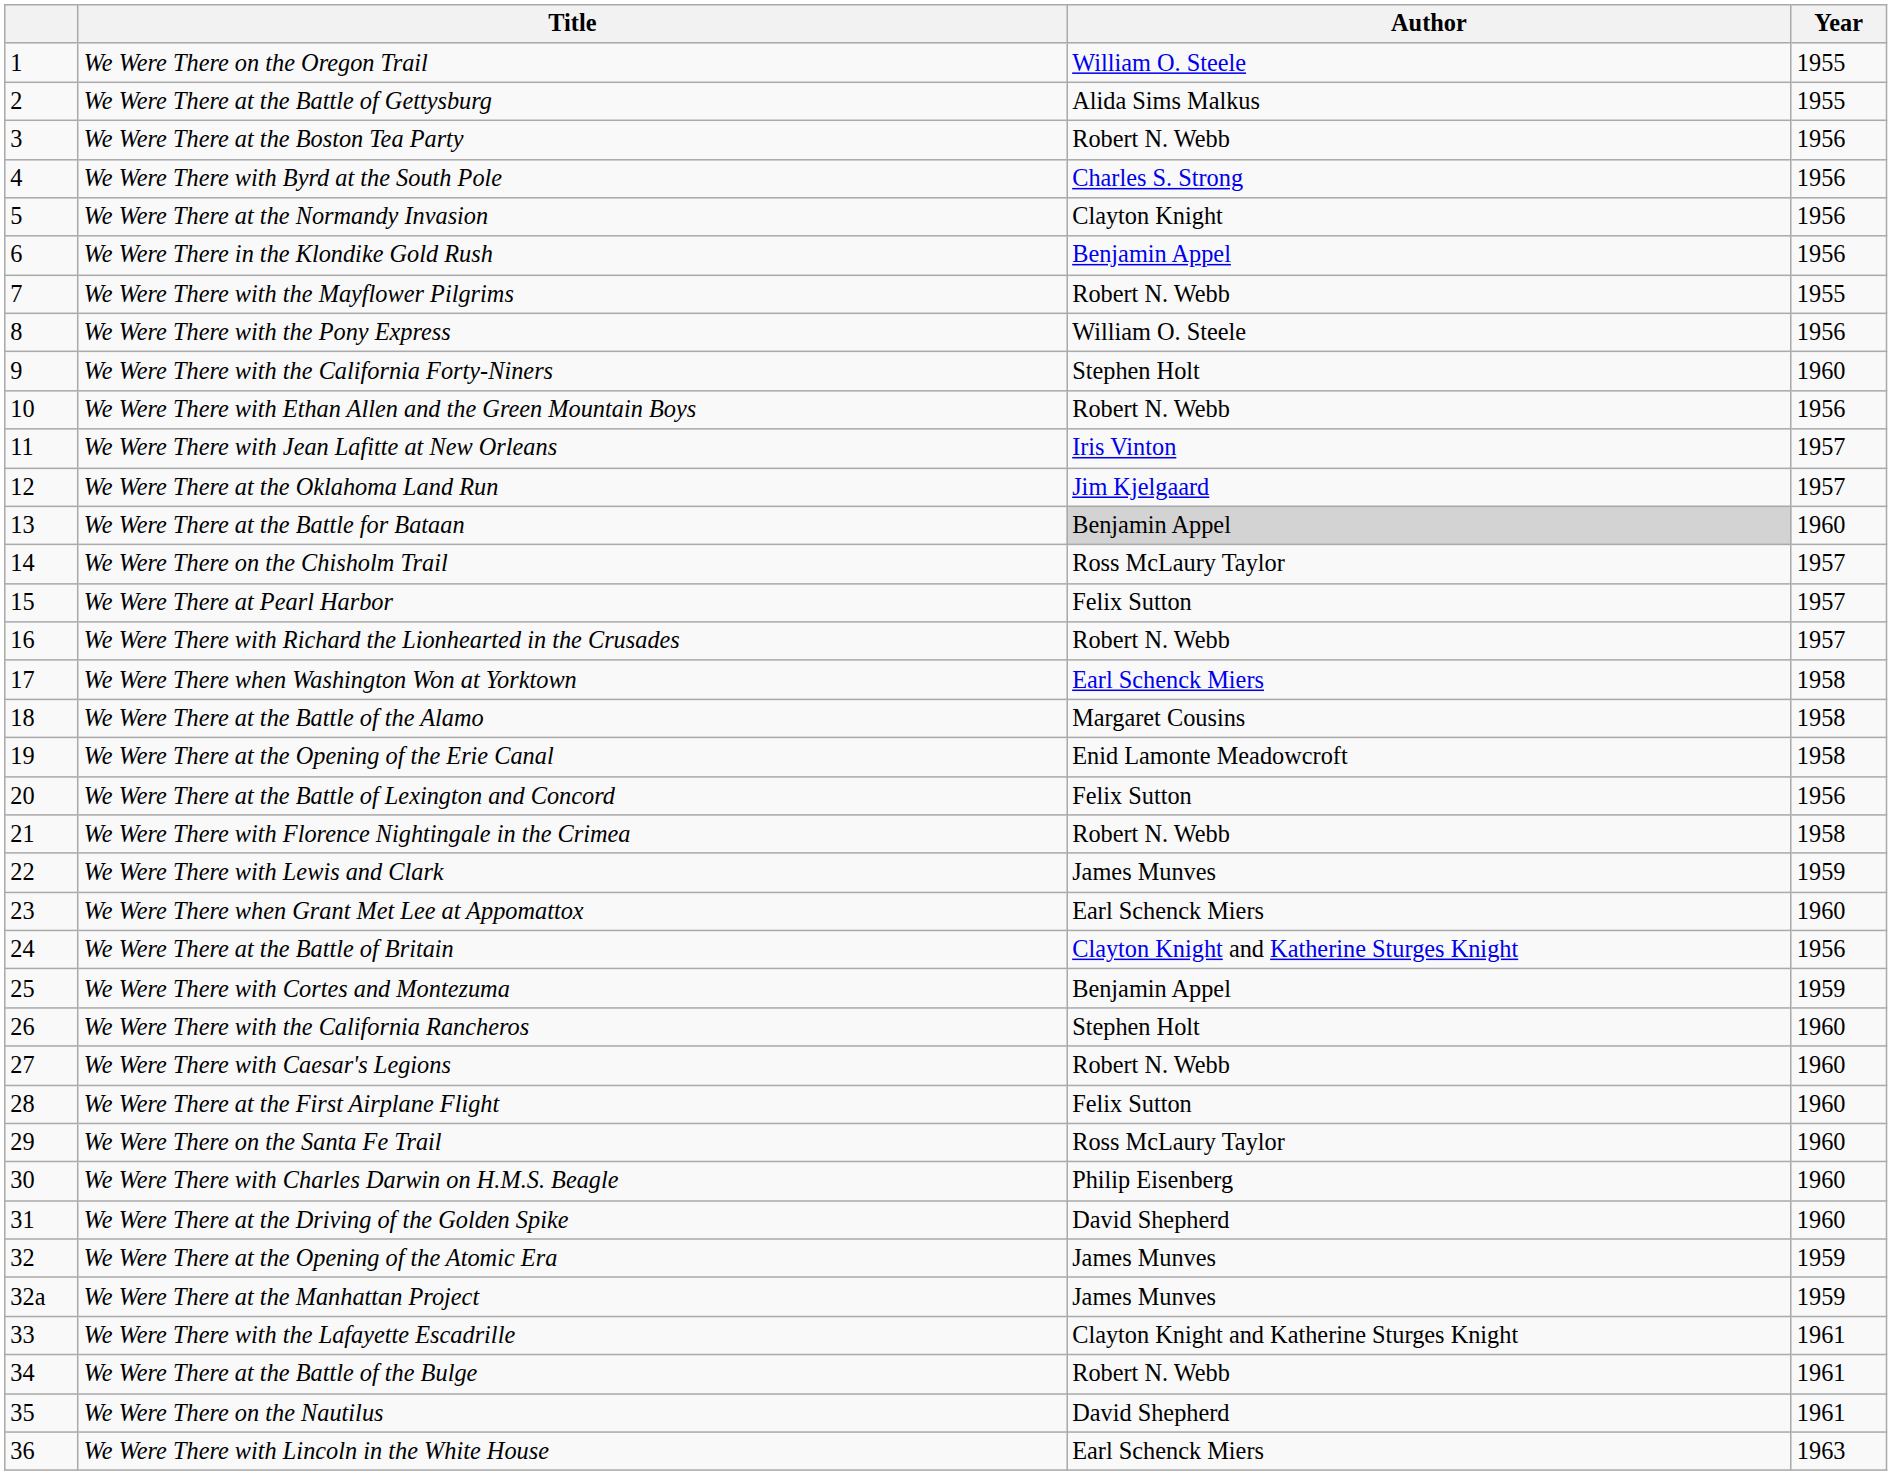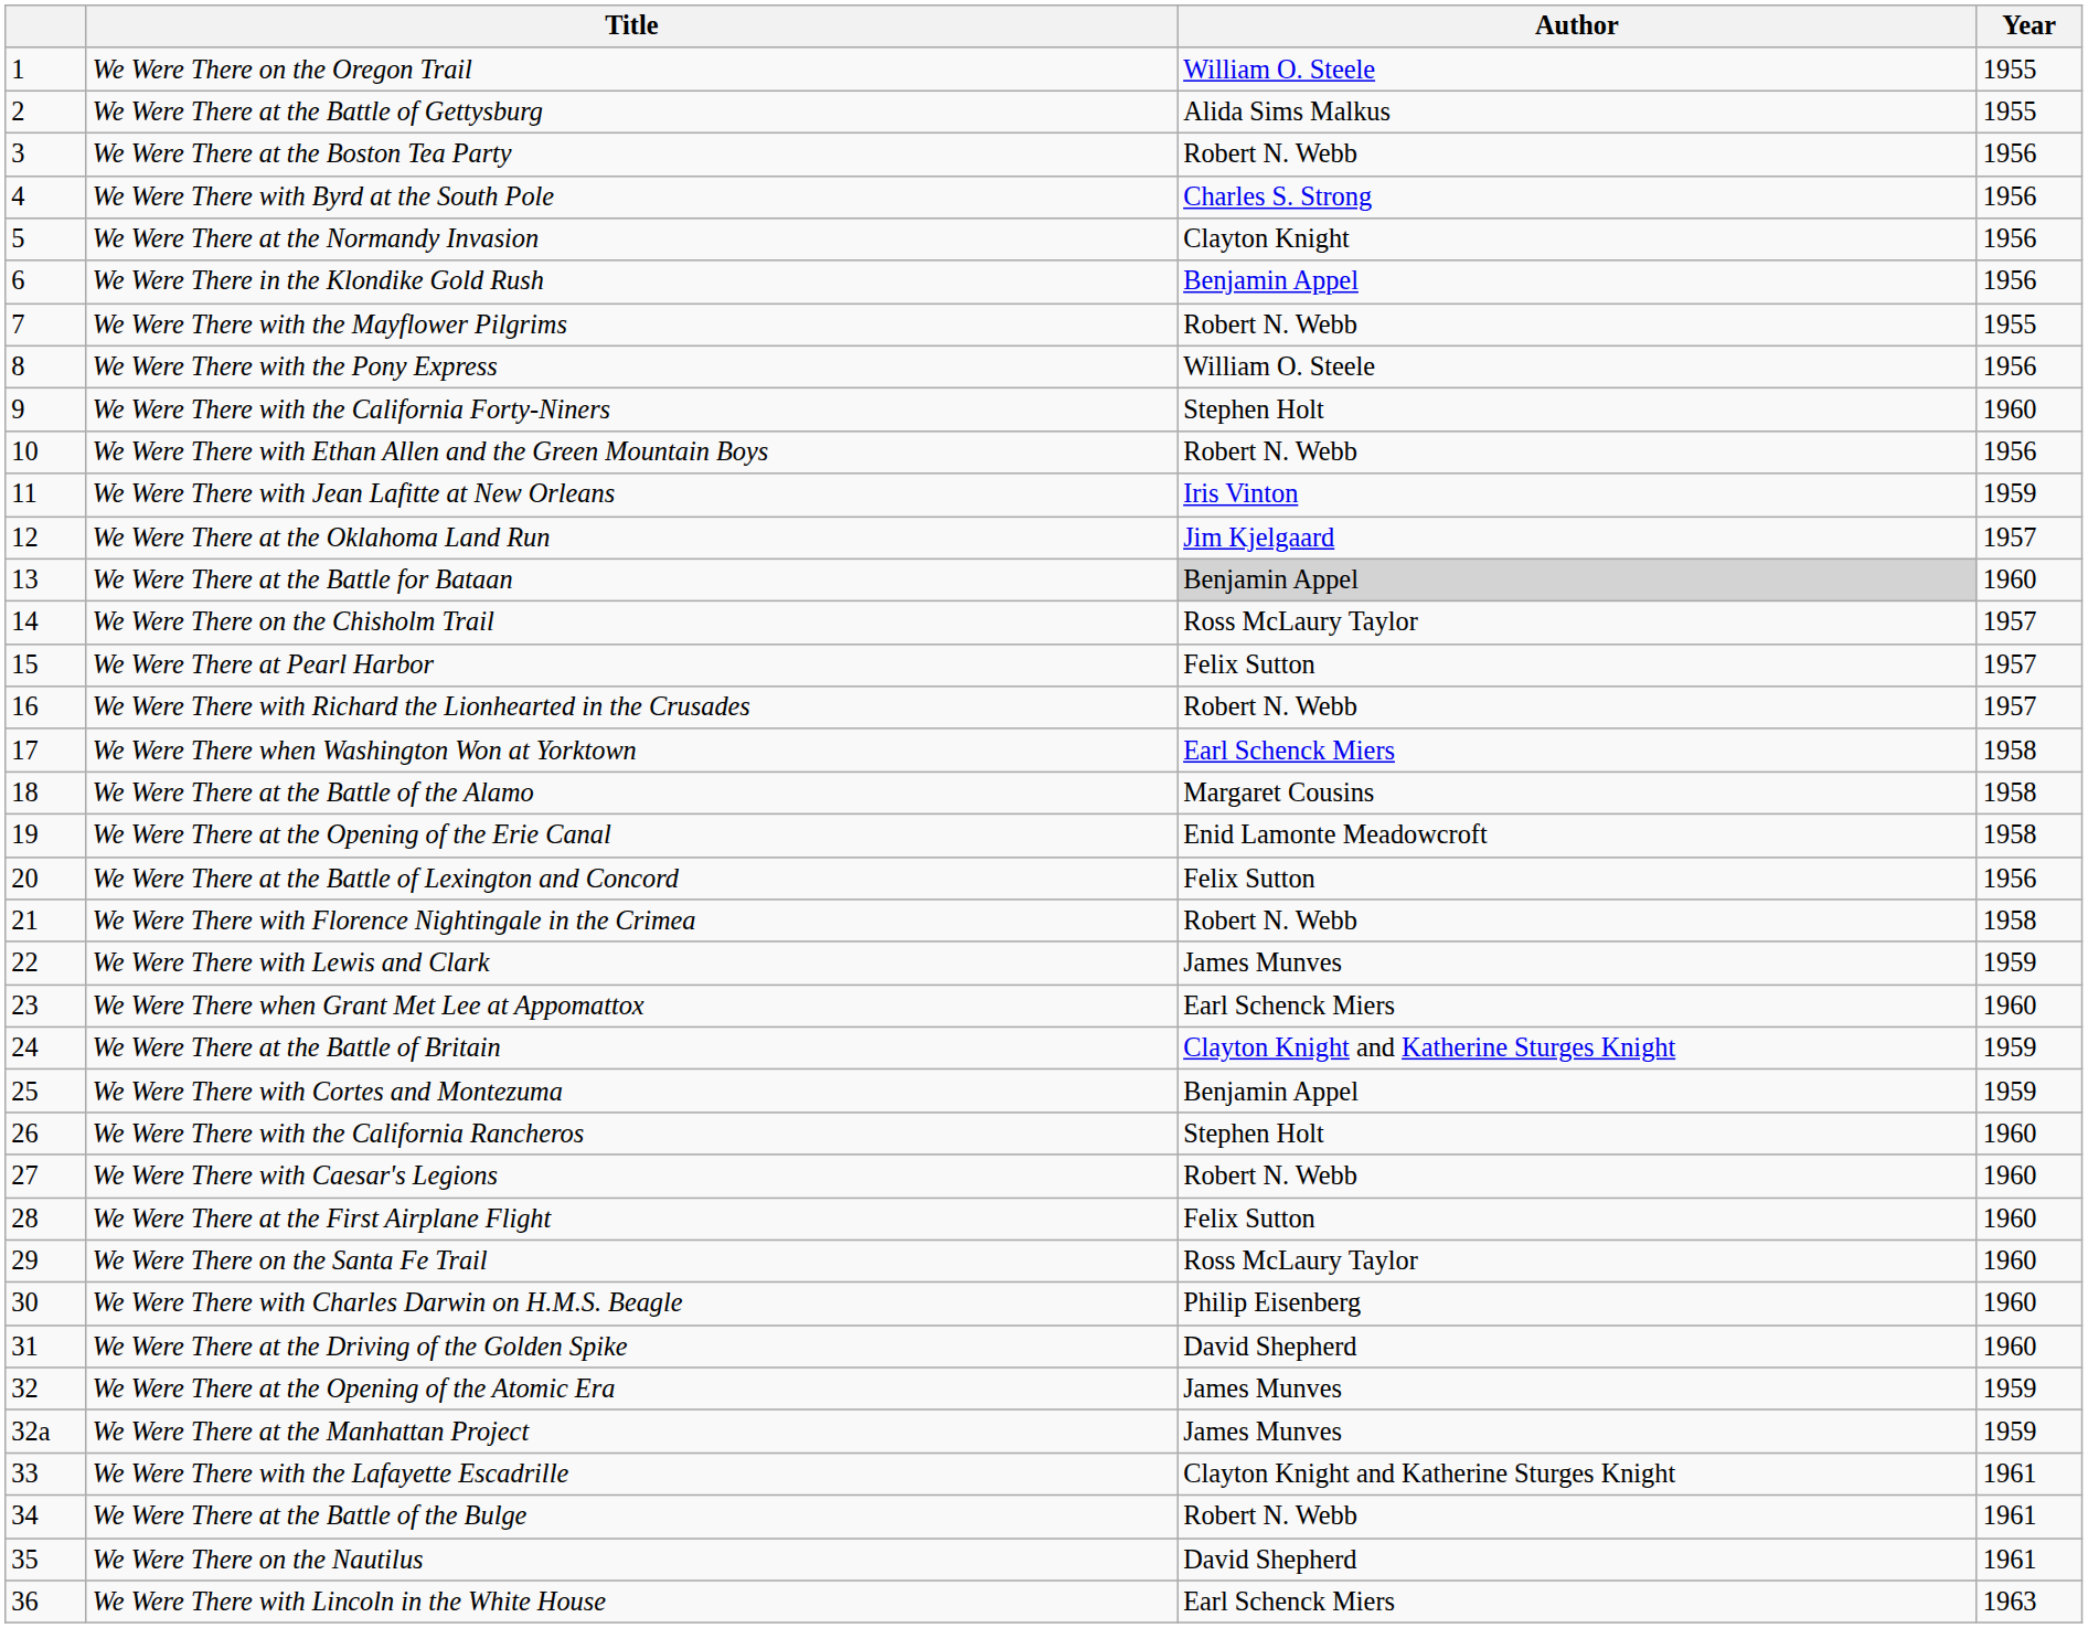 <table class="wikitable sortable" style="width:98%">
 <tr>
 <th></th>
 <th>Title</th>
 <th>Author</th>
 <th>Year</th>
 </tr>
 <tr>
 <td>1</td>
 <td><em>We Were There on the Oregon Trail</em></td>
 <td><a href='#'>William O. Steele</a></td>
 <td>1955</td>
 </tr>
 <tr>
 <td>2</td>
 <td><em>We Were There at the Battle of Gettysburg</em></td>
 <td>Alida Sims Malkus</td>
 <td>1955</td>
 </tr>
 <tr>
 <td>3</td>
 <td><em>We Were There at the Boston Tea Party</em></td>
 <td>Robert N. Webb</td>
 <td>1956</td>
 </tr>
 <tr>
 <td>4</td>
 <td><em>We Were There with Byrd at the South Pole</em></td>
 <td><a href='#'>Charles S. Strong</a></td>
 <td>1956</td>
 </tr>
 <tr>
 <td>5</td>
 <td><em>We Were There at the Normandy Invasion</em></td>
 <td>Clayton Knight</td>
 <td>1956</td>
 </tr>
 <tr>
 <td>6</td>
 <td><em>We Were There in the Klondike Gold Rush</em></td>
 <td><a href='#'>Benjamin Appel</a></td>
 <td>1956</td>
 </tr>
 <tr>
 <td>7</td>
 <td><em>We Were There with the Mayflower Pilgrims</em></td>
 <td>Robert N. Webb</td>
 <td>1955</td>
 </tr>
 <tr>
 <td>8</td>
 <td><em>We Were There with the Pony Express</em></td>
 <td>William O. Steele</td>
 <td>1956</td>
 </tr>
 <tr>
 <td>9</td>
 <td><em>We Were There with the California Forty-Niners</em></td>
 <td>Stephen Holt</td>
 <td>1960</td>
 </tr>
 <tr>
 <td>10</td>
 <td><em>We Were There with Ethan Allen and the Green Mountain Boys</em></td>
 <td>Robert N. Webb</td>
 <td>1956</td>
 </tr>
 <tr>
 <td>11</td>
 <td><em>We Were There with Jean Lafitte at New Orleans</em></td>
 <td><a href='#'>Iris Vinton</a></td>
-<td>1957</td>
+<td>1959</td>
 </tr>
 <tr>
 <td>12</td>
 <td><em>We Were There at the Oklahoma Land Run</em></td>
 <td><a href='#'>Jim Kjelgaard</a></td>
 <td>1957</td>
 </tr>
 <tr>
 <td>13</td>
 <td><em>We Were There at the Battle for Bataan</em></td>
 <td style="background: lightgrey;">Benjamin Appel</td>
 <td>1960</td>
 </tr>
 <tr>
 <td>14</td>
 <td><em>We Were There on the Chisholm Trail</em></td>
 <td>Ross McLaury Taylor</td>
 <td>1957</td>
 </tr>
 <tr>
 <td>15</td>
 <td><em>We Were There at Pearl Harbor</em></td>
 <td>Felix Sutton</td>
 <td>1957</td>
 </tr>
 <tr>
 <td>16</td>
 <td><em>We Were There with Richard the Lionhearted in the Crusades</em></td>
 <td>Robert N. Webb</td>
 <td>1957</td>
 </tr>
 <tr>
 <td>17</td>
 <td><em>We Were There when Washington Won at Yorktown</em></td>
 <td><a href='#'>Earl Schenck Miers</a></td>
 <td>1958</td>
 </tr>
 <tr>
 <td>18</td>
 <td><em>We Were There at the Battle of the Alamo</em></td>
 <td>Margaret Cousins</td>
 <td>1958</td>
 </tr>
 <tr>
 <td>19</td>
 <td><em>We Were There at the Opening of the Erie Canal</em></td>
 <td>Enid Lamonte Meadowcroft</td>
 <td>1958</td>
 </tr>
 <tr>
 <td>20</td>
 <td><em>We Were There at the Battle of Lexington and Concord</em></td>
 <td>Felix Sutton</td>
 <td>1956</td>
 </tr>
 <tr>
 <td>21</td>
 <td><em>We Were There with Florence Nightingale in the Crimea</em></td>
 <td>Robert N. Webb</td>
 <td>1958</td>
 </tr>
 <tr>
 <td>22</td>
 <td><em>We Were There with Lewis and Clark</em></td>
 <td>James Munves</td>
 <td>1959</td>
 </tr>
 <tr>
 <td>23</td>
 <td><em>We Were There  when Grant Met Lee at Appomattox</em></td>
 <td>Earl Schenck Miers</td>
 <td>1960</td>
 </tr>
 <tr>
 <td>24</td>
 <td><em>We Were There at the Battle of Britain</em></td>
 <td><a href='#'>Clayton Knight</a> and <a href='#'>Katherine Sturges Knight</a></td>
-<td>1956</td>
+<td>1959</td>
 </tr>
 <tr>
 <td>25</td>
 <td><em>We Were There with Cortes and Montezuma</em></td>
 <td>Benjamin Appel</td>
 <td>1959</td>
 </tr>
 <tr>
 <td>26</td>
 <td><em>We Were There with the California Rancheros</em></td>
 <td>Stephen Holt</td>
 <td>1960</td>
 </tr>
 <tr>
 <td>27</td>
 <td><em>We Were There with Caesar's Legions</em></td>
 <td>Robert N. Webb</td>
 <td>1960</td>
 </tr>
 <tr>
 <td>28</td>
 <td><em>We Were There at the First Airplane Flight</em></td>
 <td>Felix Sutton</td>
 <td>1960</td>
 </tr>
 <tr>
 <td>29</td>
 <td><em>We Were There on the Santa Fe Trail</em></td>
 <td>Ross McLaury Taylor</td>
 <td>1960</td>
 </tr>
 <tr>
 <td>30</td>
 <td><em>We Were There with Charles Darwin on H.M.S. Beagle</em></td>
 <td>Philip Eisenberg</td>
 <td>1960</td>
 </tr>
 <tr>
 <td>31</td>
 <td><em>We Were There at the Driving of the Golden Spike</em></td>
 <td>David Shepherd</td>
 <td>1960</td>
 </tr>
 <tr>
 <td>32</td>
 <td><em>We Were There at the Opening of the Atomic Era</em></td>
 <td>James Munves</td>
 <td>1959</td>
 </tr>
 <tr>
 <td>32a</td>
 <td><em>We Were There at the Manhattan Project</em></td>
 <td>James Munves</td>
 <td>1959</td>
 </tr>
 <tr>
 <td>33</td>
 <td><em>We Were There with the Lafayette Escadrille</em></td>
 <td>Clayton Knight and Katherine Sturges Knight</td>
 <td>1961</td>
 </tr>
 <tr>
 <td>34</td>
 <td><em>We Were There at the Battle of the Bulge</em></td>
 <td>Robert N. Webb</td>
 <td>1961</td>
 </tr>
 <tr>
 <td>35</td>
 <td><em>We Were There on the Nautilus</em></td>
 <td>David Shepherd</td>
 <td>1961</td>
 </tr>
 <tr>
 <td>36</td>
 <td><em>We Were There with Lincoln in the White House</em></td>
 <td>Earl Schenck Miers</td>
 <td>1963</td>
 </tr>
 </table>
